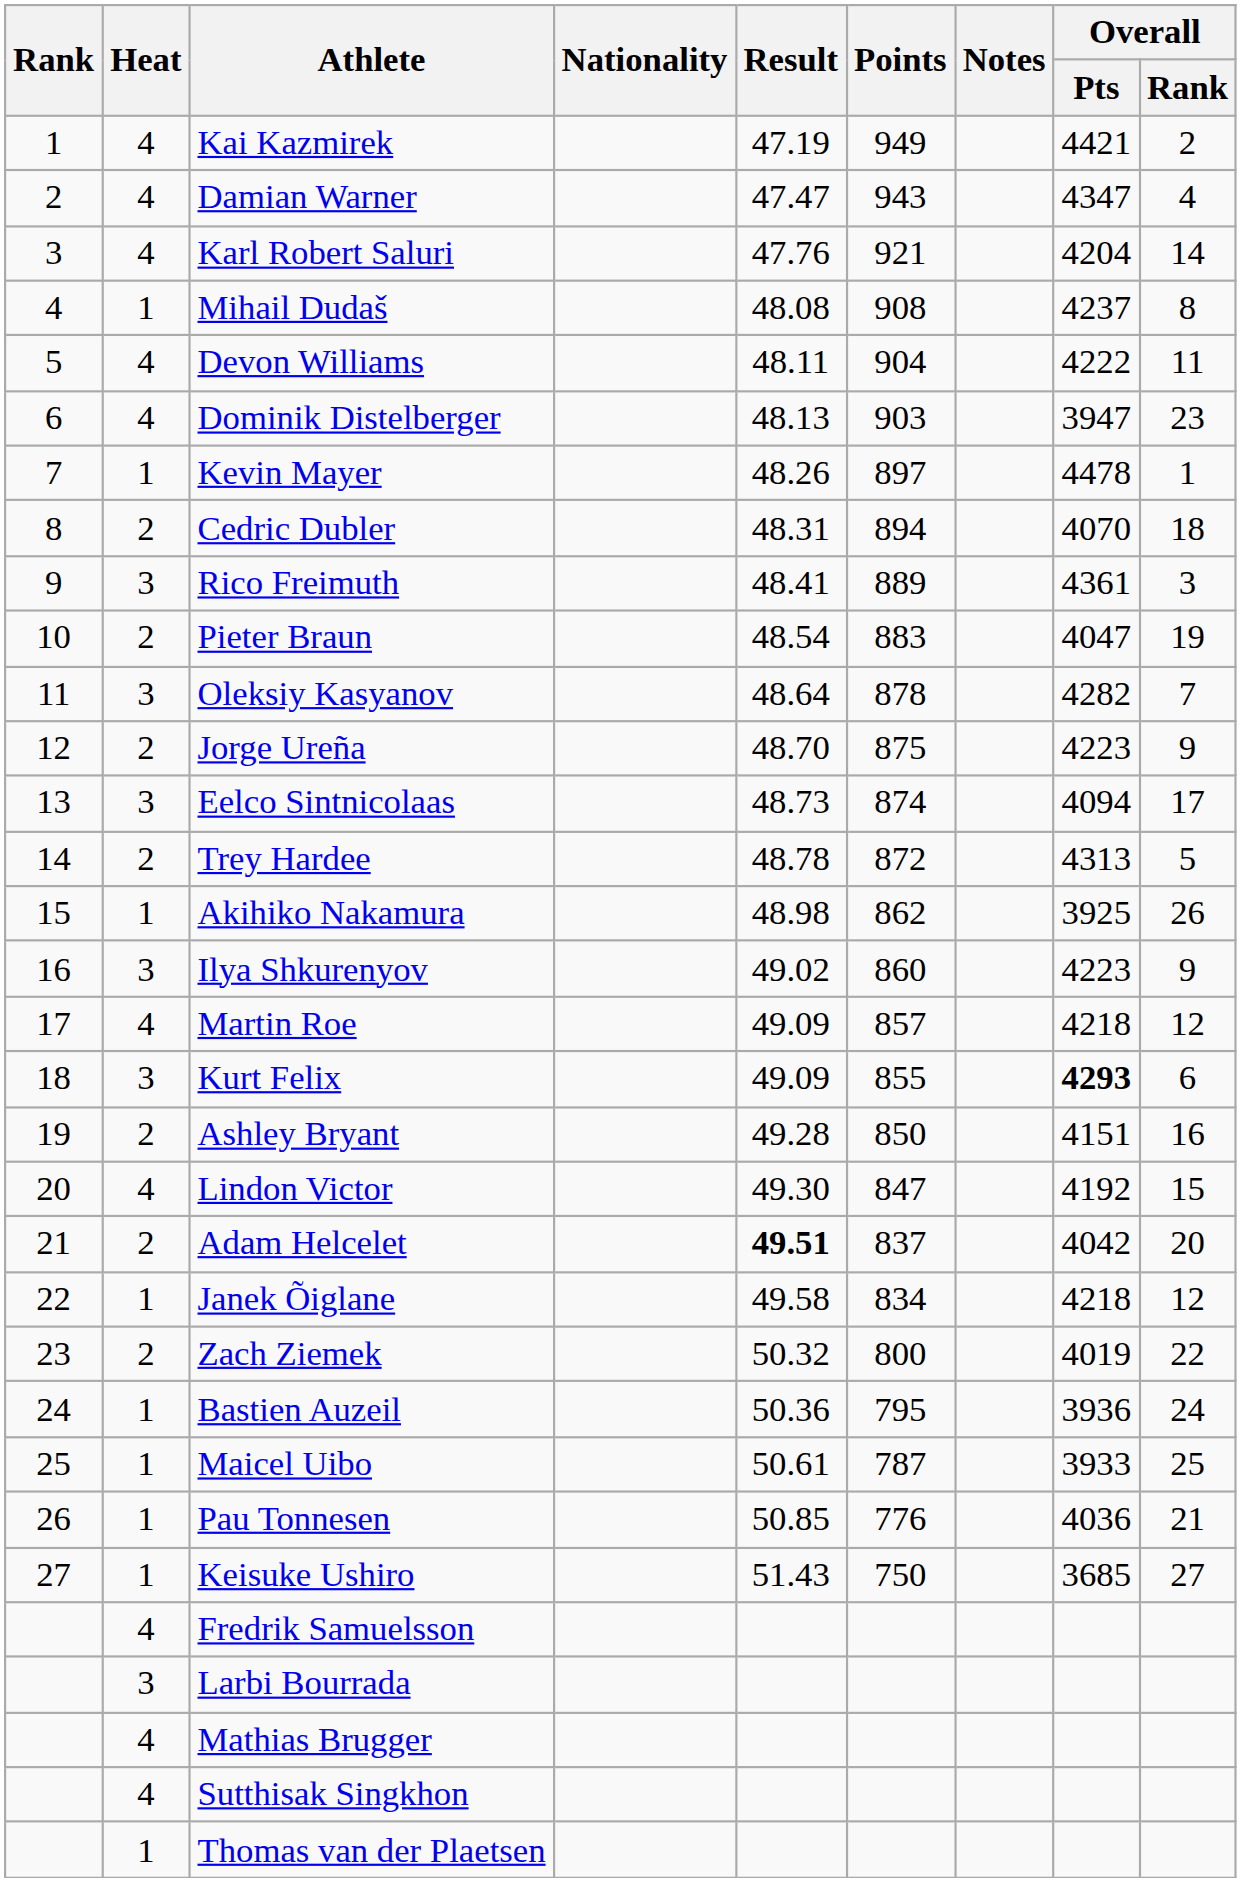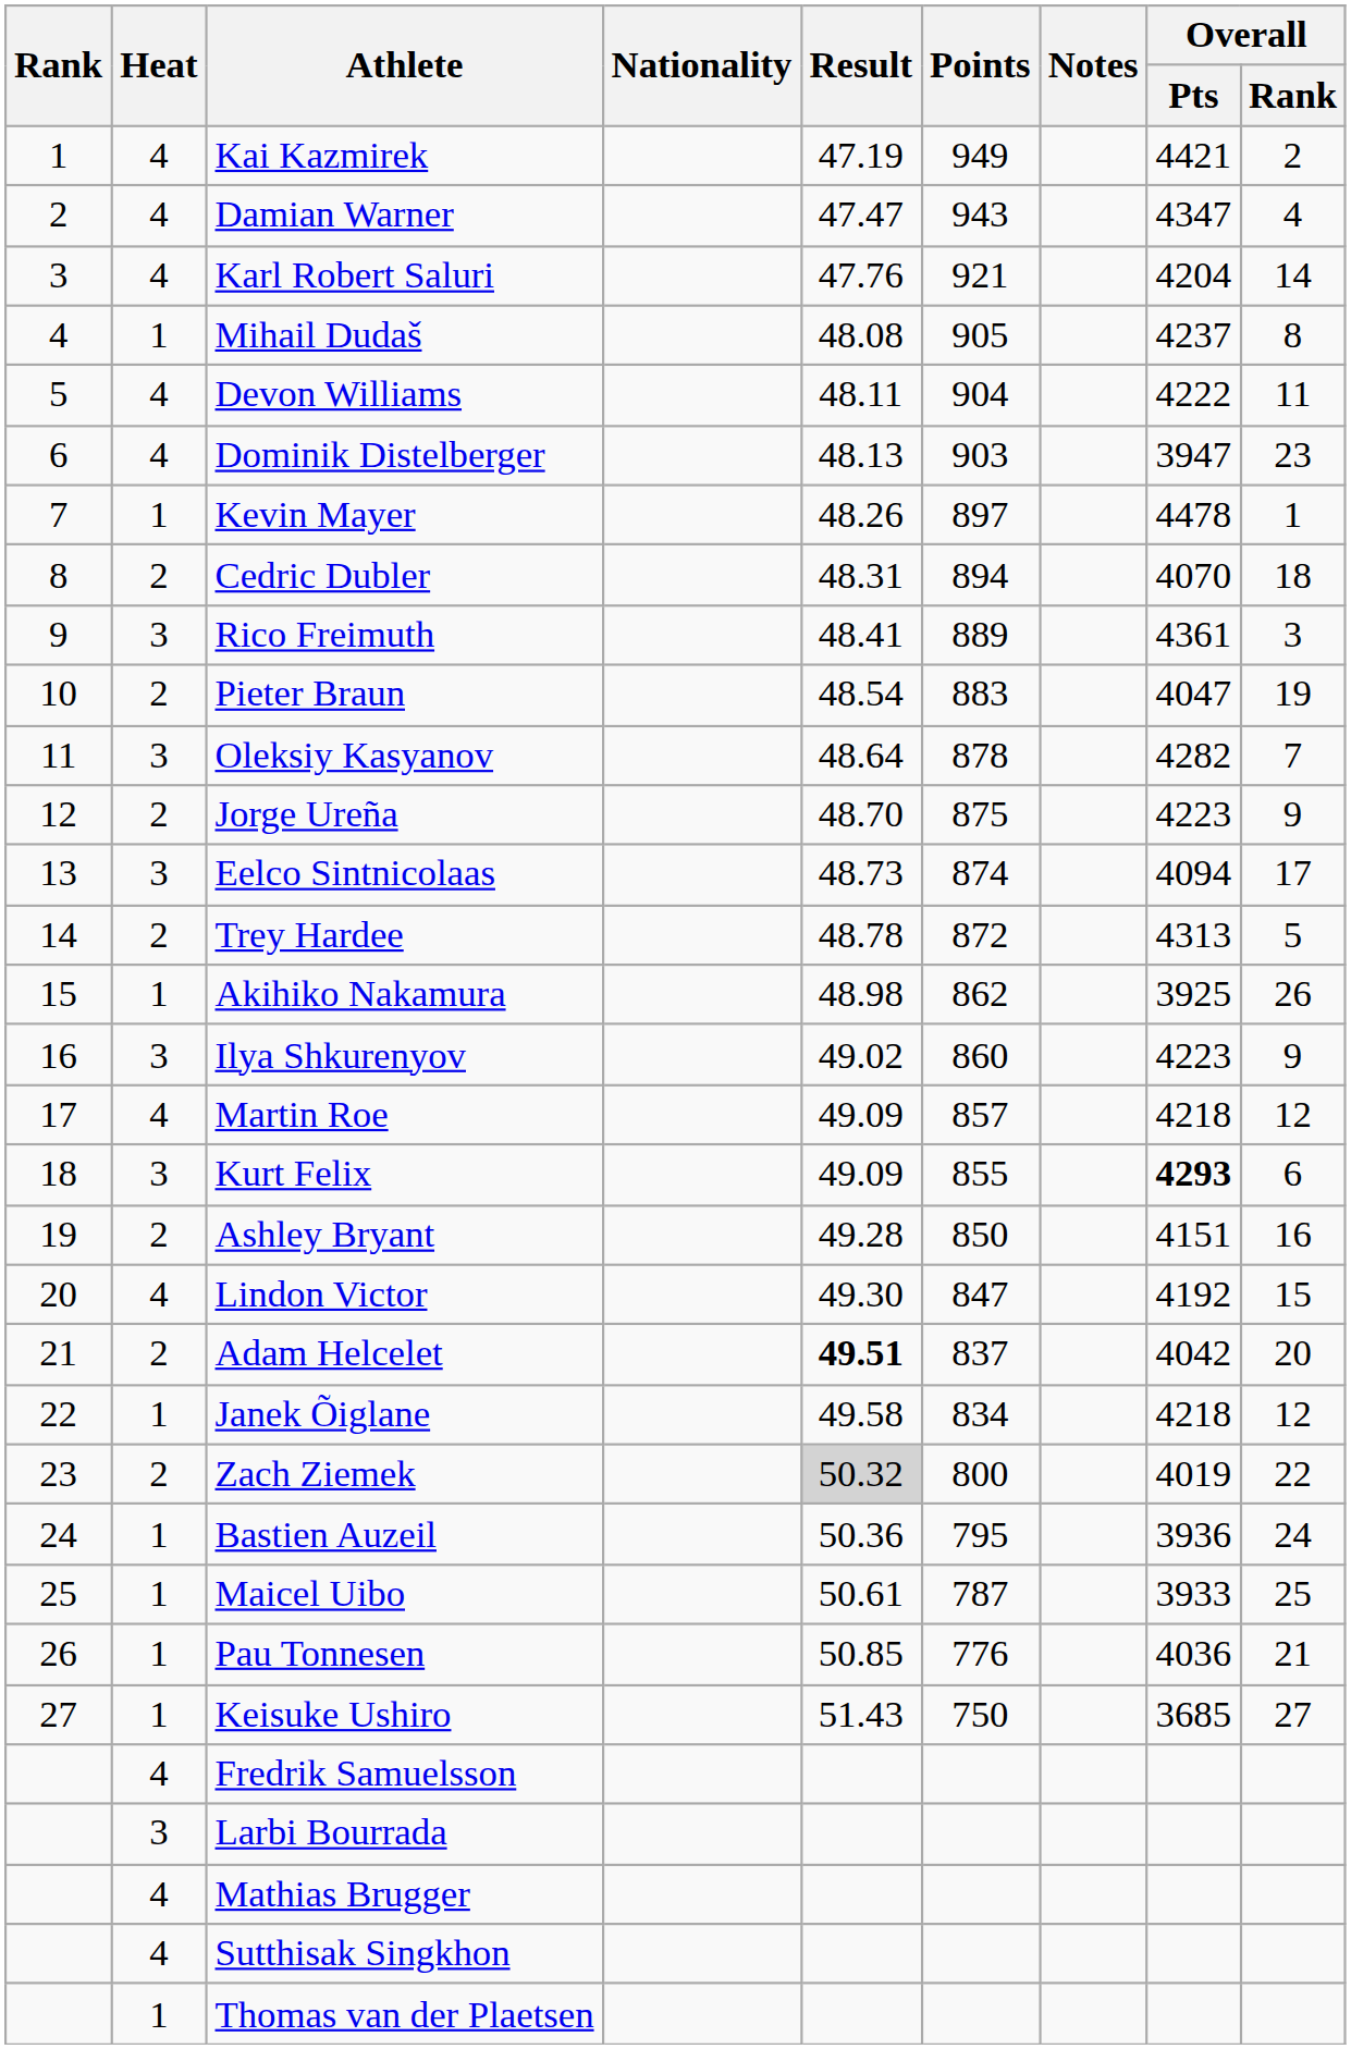 <table class="wikitable sortable" style="text-align:center">
 <tr>
 <th rowspan=2>Rank</th>
 <th rowspan=2>Heat</th>
 <th rowspan=2>Athlete</th>
 <th rowspan=2>Nationality</th>
 <th rowspan=2>Result</th>
 <th rowspan=2>Points</th>
 <th rowspan=2>Notes</th>
 <th colspan=2>Overall</th>
 </tr>
 <tr>
 <th>Pts</th>
 <th>Rank</th>
 </tr>
 <tr>
 <td>1</td>
 <td>4</td>
 <td align=left><a href='#'>Kai Kazmirek</a></td>
 <td align=left></td>
 <td>47.19</td>
 <td>949</td>
 <td></td>
 <td>4421</td>
 <td>2</td>
 </tr>
 <tr>
 <td>2</td>
 <td>4</td>
 <td align=left><a href='#'>Damian Warner</a></td>
 <td align=left></td>
 <td>47.47</td>
 <td>943</td>
 <td></td>
 <td>4347</td>
 <td>4</td>
 </tr>
 <tr>
 <td>3</td>
 <td>4</td>
 <td align=left><a href='#'>Karl Robert Saluri</a></td>
 <td align=left></td>
 <td>47.76</td>
 <td>921</td>
 <td></td>
 <td>4204</td>
 <td>14</td>
 </tr>
 <tr>
 <td>4</td>
 <td>1</td>
 <td align=left><a href='#'>Mihail Dudaš</a></td>
 <td align=left></td>
 <td>48.08</td>
-<td>908</td>
+<td>905</td>
 <td></td>
 <td>4237</td>
 <td>8</td>
 </tr>
 <tr>
 <td>5</td>
 <td>4</td>
 <td align=left><a href='#'>Devon Williams</a></td>
 <td align=left></td>
 <td>48.11</td>
 <td>904</td>
 <td></td>
 <td>4222</td>
 <td>11</td>
 </tr>
 <tr>
 <td>6</td>
 <td>4</td>
 <td align=left><a href='#'>Dominik Distelberger</a></td>
 <td align=left></td>
 <td>48.13</td>
 <td>903</td>
 <td></td>
 <td>3947</td>
 <td>23</td>
 </tr>
 <tr>
 <td>7</td>
 <td>1</td>
 <td align=left><a href='#'>Kevin Mayer</a></td>
 <td align=left></td>
 <td>48.26</td>
 <td>897</td>
 <td></td>
 <td>4478</td>
 <td>1</td>
 </tr>
 <tr>
 <td>8</td>
 <td>2</td>
 <td align=left><a href='#'>Cedric Dubler</a></td>
 <td align=left></td>
 <td>48.31</td>
 <td>894</td>
 <td></td>
 <td>4070</td>
 <td>18</td>
 </tr>
 <tr>
 <td>9</td>
 <td>3</td>
 <td align=left><a href='#'>Rico Freimuth</a></td>
 <td align=left></td>
 <td>48.41</td>
 <td>889</td>
 <td></td>
 <td>4361</td>
 <td>3</td>
 </tr>
 <tr>
 <td>10</td>
 <td>2</td>
 <td align=left><a href='#'>Pieter Braun</a></td>
 <td align=left></td>
 <td>48.54</td>
 <td>883</td>
 <td></td>
 <td>4047</td>
 <td>19</td>
 </tr>
 <tr>
 <td>11</td>
 <td>3</td>
 <td align=left><a href='#'>Oleksiy Kasyanov</a></td>
 <td align=left></td>
 <td>48.64</td>
 <td>878</td>
 <td></td>
 <td>4282</td>
 <td>7</td>
 </tr>
 <tr>
 <td>12</td>
 <td>2</td>
 <td align=left><a href='#'>Jorge Ureña</a></td>
 <td align=left></td>
 <td>48.70</td>
 <td>875</td>
 <td></td>
 <td>4223</td>
 <td>9</td>
 </tr>
 <tr>
 <td>13</td>
 <td>3</td>
 <td align=left><a href='#'>Eelco Sintnicolaas</a></td>
 <td align=left></td>
 <td>48.73</td>
 <td>874</td>
 <td></td>
 <td>4094</td>
 <td>17</td>
 </tr>
 <tr>
 <td>14</td>
 <td>2</td>
 <td align=left><a href='#'>Trey Hardee</a></td>
 <td align=left></td>
 <td>48.78</td>
 <td>872</td>
 <td></td>
 <td>4313</td>
 <td>5</td>
 </tr>
 <tr>
 <td>15</td>
 <td>1</td>
 <td align=left><a href='#'>Akihiko Nakamura</a></td>
 <td align=left></td>
 <td>48.98</td>
 <td>862</td>
 <td></td>
 <td>3925</td>
 <td>26</td>
 </tr>
 <tr>
 <td>16</td>
 <td>3</td>
 <td align=left><a href='#'>Ilya Shkurenyov</a></td>
 <td align=left></td>
 <td>49.02</td>
 <td>860</td>
 <td></td>
 <td>4223</td>
 <td>9</td>
 </tr>
 <tr>
 <td>17</td>
 <td>4</td>
 <td align=left><a href='#'>Martin Roe</a></td>
 <td align=left></td>
 <td>49.09</td>
 <td>857</td>
 <td></td>
 <td>4218</td>
 <td>12</td>
 </tr>
 <tr>
 <td>18</td>
 <td>3</td>
 <td align=left><a href='#'>Kurt Felix</a></td>
 <td align=left></td>
 <td>49.09</td>
 <td>855</td>
 <td></td>
 <td><strong>4293</strong></td>
 <td>6</td>
 </tr>
 <tr>
 <td>19</td>
 <td>2</td>
 <td align=left><a href='#'>Ashley Bryant</a></td>
 <td align=left></td>
 <td>49.28</td>
 <td>850</td>
 <td></td>
 <td>4151</td>
 <td>16</td>
 </tr>
 <tr>
 <td>20</td>
 <td>4</td>
 <td align=left><a href='#'>Lindon Victor</a></td>
 <td align=left></td>
 <td>49.30</td>
 <td>847</td>
 <td></td>
 <td>4192</td>
 <td>15</td>
 </tr>
 <tr>
 <td>21</td>
 <td>2</td>
 <td align=left><a href='#'>Adam Helcelet</a></td>
 <td align=left></td>
 <td><strong>49.51</strong></td>
 <td>837</td>
 <td></td>
 <td>4042</td>
 <td>20</td>
 </tr>
 <tr>
 <td>22</td>
 <td>1</td>
 <td align=left><a href='#'>Janek Õiglane</a></td>
 <td align=left></td>
 <td>49.58</td>
 <td>834</td>
 <td></td>
 <td>4218</td>
 <td>12</td>
 </tr>
 <tr>
 <td>23</td>
 <td>2</td>
 <td align=left><a href='#'>Zach Ziemek</a></td>
 <td align=left></td>
-<td>50.32</td>
+<td style="background: lightgrey;">50.32</td>
 <td>800</td>
 <td></td>
 <td>4019</td>
 <td>22</td>
 </tr>
 <tr>
 <td>24</td>
 <td>1</td>
 <td align=left><a href='#'>Bastien Auzeil</a></td>
 <td align=left></td>
 <td>50.36</td>
 <td>795</td>
 <td></td>
 <td>3936</td>
 <td>24</td>
 </tr>
 <tr>
 <td>25</td>
 <td>1</td>
 <td align=left><a href='#'>Maicel Uibo</a></td>
 <td align=left></td>
 <td>50.61</td>
 <td>787</td>
 <td></td>
 <td>3933</td>
 <td>25</td>
 </tr>
 <tr>
 <td>26</td>
 <td>1</td>
 <td align=left><a href='#'>Pau Tonnesen</a></td>
 <td align=left></td>
 <td>50.85</td>
 <td>776</td>
 <td></td>
 <td>4036</td>
 <td>21</td>
 </tr>
 <tr>
 <td>27</td>
 <td>1</td>
 <td align=left><a href='#'>Keisuke Ushiro</a></td>
 <td align=left></td>
 <td>51.43</td>
 <td>750</td>
 <td></td>
 <td>3685</td>
 <td>27</td>
 </tr>
 <tr>
 <td></td>
 <td>4</td>
 <td align=left><a href='#'>Fredrik Samuelsson</a></td>
 <td align=left></td>
 <td></td>
 <td></td>
 <td></td>
 <td></td>
 <td></td>
 </tr>
 <tr>
 <td></td>
 <td>3</td>
 <td align=left><a href='#'>Larbi Bourrada</a></td>
 <td align=left></td>
 <td></td>
 <td></td>
 <td></td>
 <td></td>
 <td></td>
 </tr>
 <tr>
 <td></td>
 <td>4</td>
 <td align=left><a href='#'>Mathias Brugger</a></td>
 <td align=left></td>
 <td></td>
 <td></td>
 <td></td>
 <td></td>
 <td></td>
 </tr>
 <tr>
 <td></td>
 <td>4</td>
 <td align=left><a href='#'>Sutthisak Singkhon</a></td>
 <td align=left></td>
 <td></td>
 <td></td>
 <td></td>
 <td></td>
 <td></td>
 </tr>
 <tr>
 <td></td>
 <td>1</td>
 <td align=left><a href='#'>Thomas van der Plaetsen</a></td>
 <td align=left></td>
 <td></td>
 <td></td>
 <td></td>
 <td></td>
 <td></td>
 </tr>
 </table>
